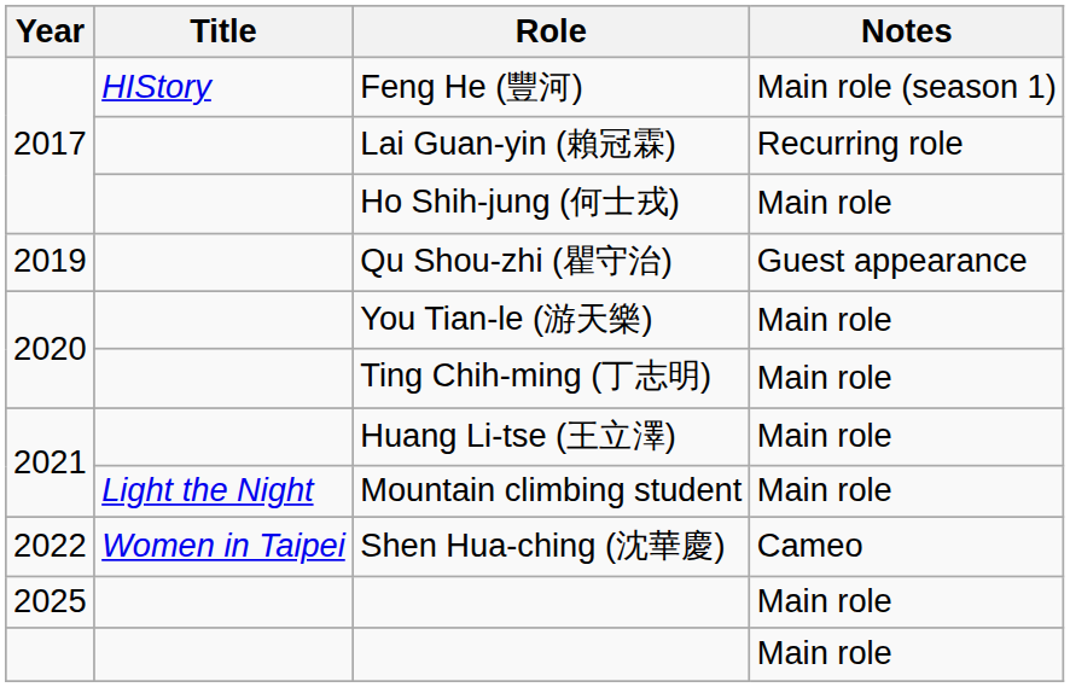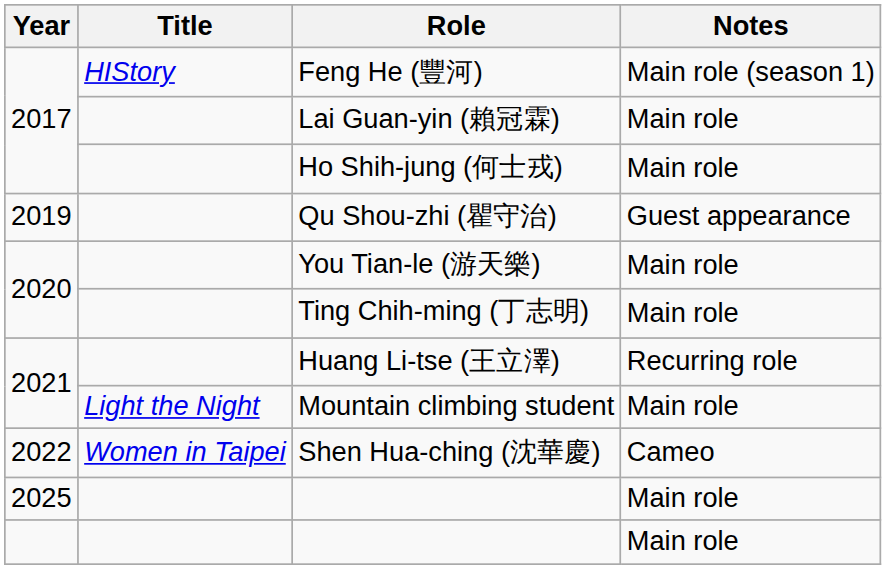 <table class="wikitable">
 <tr>
 <th>Year</th>
 <th>Title</th>
 <th>Role</th>
 <th>Notes</th>
 </tr>
 <tr>
 <td rowspan="3">2017</td>
 <td><em><a href='#'>HIStory</a></em></td>
 <td>Feng He (豐河)</td>
 <td>Main role (season 1)</td>
 </tr>
 <tr>
 <td><em></em></td>
 <td>Lai Guan-yin (賴冠霖)</td>
-<td>Recurring role</td>
+<td>Main role</td>
 </tr>
 <tr>
 <td><em></em></td>
 <td>Ho Shih-jung (何士戎)</td>
 <td>Main role</td>
 </tr>
 <tr>
 <td>2019</td>
 <td><em></em></td>
 <td>Qu Shou-zhi (瞿守治)</td>
 <td>Guest appearance</td>
 </tr>
 <tr>
 <td rowspan="2">2020</td>
 <td><em></em></td>
 <td>You Tian-le (游天樂)</td>
 <td>Main role</td>
 </tr>
 <tr>
 <td><em></em></td>
 <td>Ting Chih-ming (丁志明)</td>
 <td>Main role</td>
 </tr>
 <tr>
 <td rowspan="2">2021</td>
 <td><em></em></td>
 <td>Huang Li-tse (王立澤)</td>
-<td>Main role</td>
+<td>Recurring role</td>
 </tr>
 <tr>
 <td><em><a href='#'>Light the Night</a></em></td>
 <td>Mountain climbing student</td>
 <td>Main role</td>
 </tr>
 <tr>
 <td>2022</td>
 <td><em><a href='#'>Women in Taipei</a></em></td>
 <td>Shen Hua-ching (沈華慶)</td>
 <td>Cameo</td>
 </tr>
 <tr>
 <td>2025</td>
 <td><em></em></td>
 <td></td>
 <td>Main role</td>
 </tr>
 <tr>
 <td></td>
 <td><em></em></td>
 <td></td>
 <td>Main role</td>
 </tr>
 </table>
